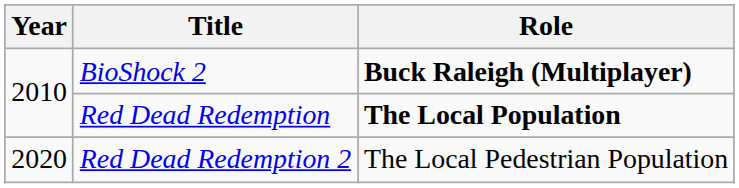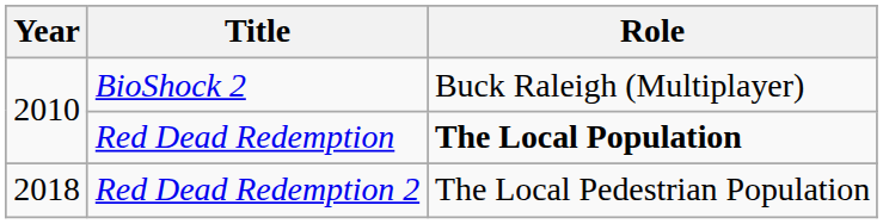 <table class="wikitable">
 <tr>
 <th>Year</th>
 <th>Title</th>
 <th>Role</th>
 </tr>
 <tr>
 <td rowspan="2">2010</td>
 <td><em><a href='#'>BioShock 2</a></em></td>
-<td><strong>Buck Raleigh (Multiplayer)</strong></td>
+<td>Buck Raleigh (Multiplayer)</td>
 </tr>
 <tr>
 <td><em><a href='#'>Red Dead Redemption</a></em></td>
 <td><strong>The Local Population</strong></td>
 </tr>
 <tr>
-<td>2020</td>
+<td>2018</td>
 <td><em><a href='#'>Red Dead Redemption 2</a></em></td>
 <td>The Local Pedestrian Population</td>
 </tr>
 </table>
